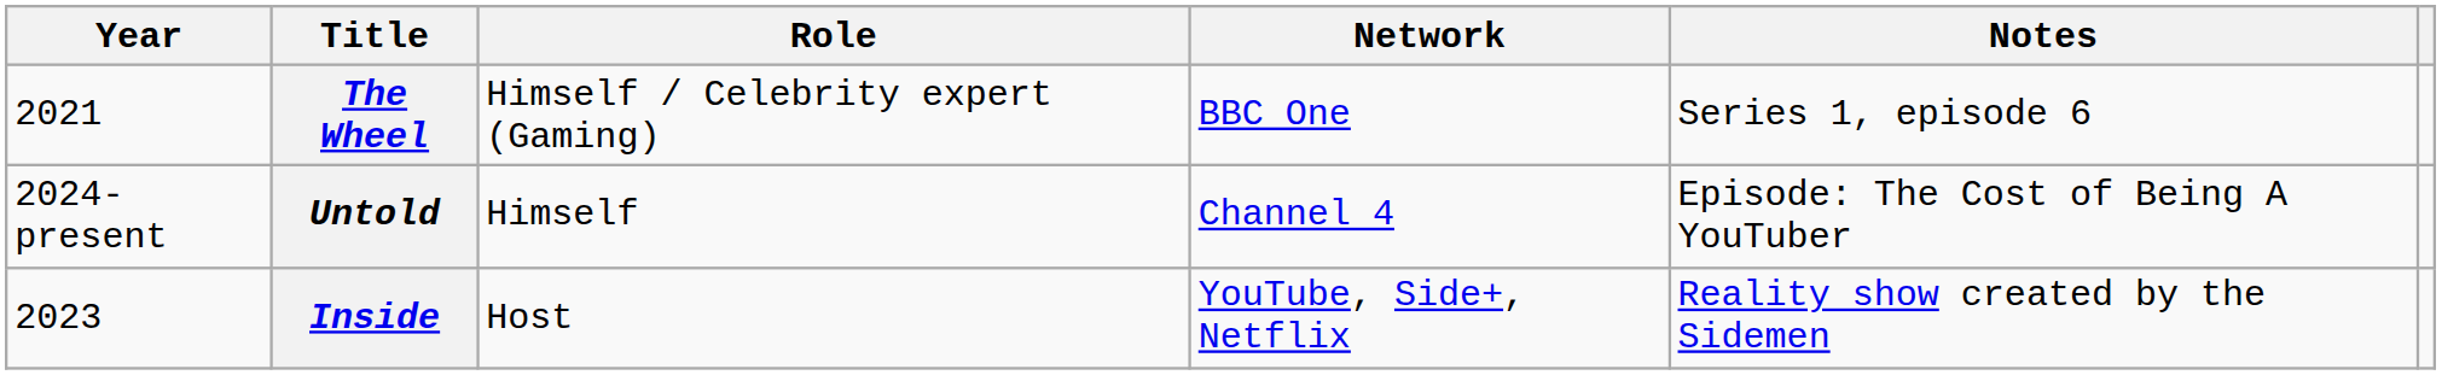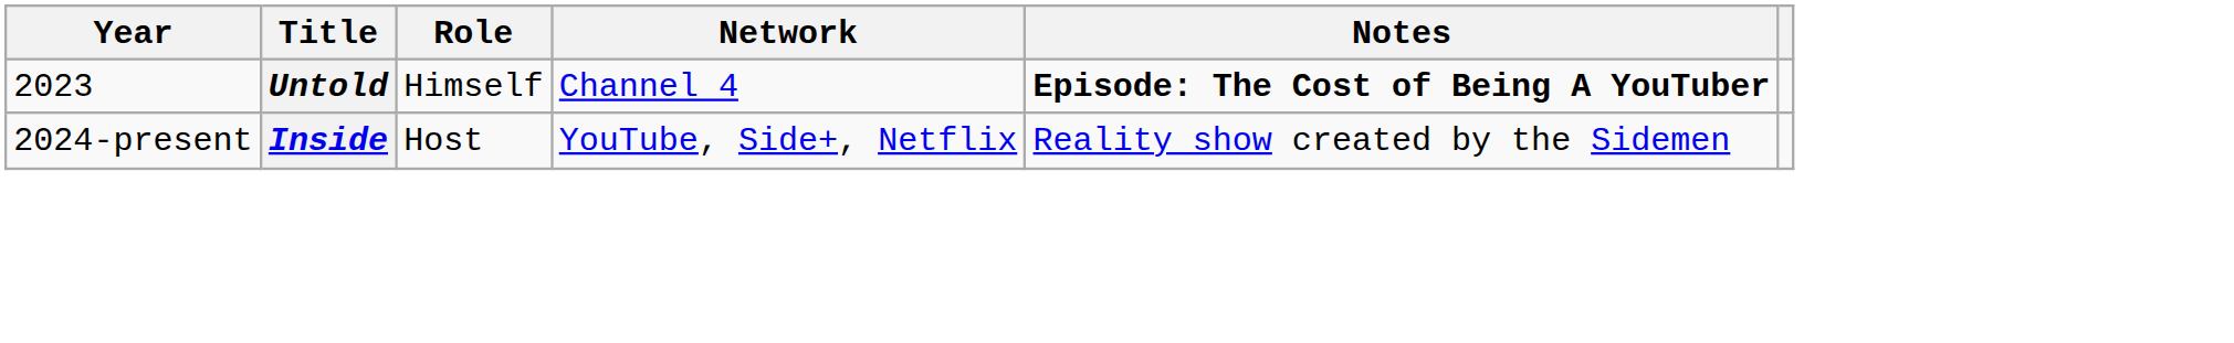 <table class="wikitable sortable plainrowheaders">
 <tr>
 <th scope="col">Year</th>
 <th scope="col">Title</th>
 <th scope="col">Role</th>
 <th scope="col">Network</th>
 <th scope="col" class="unsortable">Notes</th>
 <th scope="col" class="unsortable"></th>
 </tr>
 <tr>
-<td>2021</td>
-<th scope="row" data-sort-value="Wheel, The"><em><a href='#'>The Wheel</a></em></th>
-<td>Himself / Celebrity expert (Gaming)</td>
-<td><a href='#'>BBC One</a></td>
-<td>Series 1, episode 6</td>
+<td>2023</td>
+<th scope="row"><em>Untold</em></th>
+<td>Himself</td>
+<td><a href='#'>Channel 4</a></td>
+<td><strong>Episode: The Cost of Being A YouTuber</strong></td>
 <td style="text-align:center;"></td>
 </tr>
 <tr>
 <td>2024-present</td>
-<th scope="row"><em>Untold</em></th>
-<td>Himself</td>
-<td><a href='#'>Channel 4</a></td>
-<td>Episode: The Cost of Being A YouTuber</td>
-<td style="text-align:center;"></td>
-</tr>
-<tr>
-<td>2023</td>
 <th scope="row"><em><a href='#'>Inside</a></em></th>
 <td>Host</td>
 <td><a href='#'>YouTube</a>, <a href='#'>Side+</a>, <a href='#'>Netflix</a></td>
 <td><a href='#'>Reality show</a> created by the <a href='#'>Sidemen</a></td>
 <td></td>
 </tr>
 </table>
